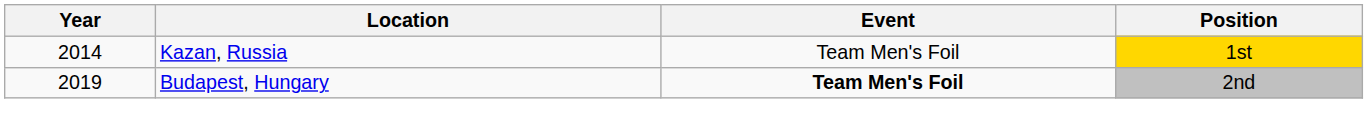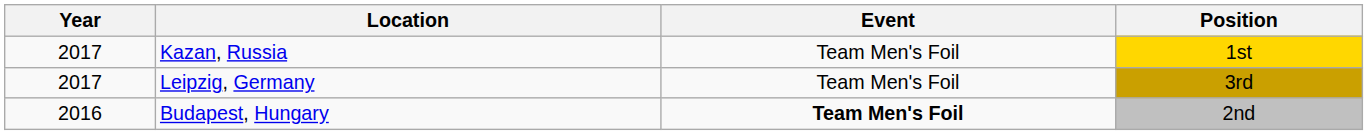 <table class="wikitable" width="50%" style="font-size:90%; text-align:center;">
 <tr>
 <th>Year</th>
 <th>Location</th>
 <th>Event</th>
 <th>Position</th>
 </tr>
 <tr>
-<td>2014</td>
+<td>2017</td>
 <td rowspan="1" align="left"> <a href='#'>Kazan</a>, <a href='#'>Russia</a></td>
 <td>Team Men's Foil</td>
 <td bgcolor="gold">1st</td>
 </tr>
 <tr>
-<td>2019</td>
+<td>2017</td>
+<td rowspan="1" align="left"> <a href='#'>Leipzig</a>, <a href='#'>Germany</a></td>
+<td>Team Men's Foil</td>
+<td bgcolor="caramel">3rd</td>
+</tr>
+<tr>
+<td>2016</td>
 <td rowspan="1" align="left"> <a href='#'>Budapest</a>, <a href='#'>Hungary</a></td>
 <td><strong>Team Men's Foil</strong></td>
 <td bgcolor="silver">2nd</td>
 </tr>
 </table>
